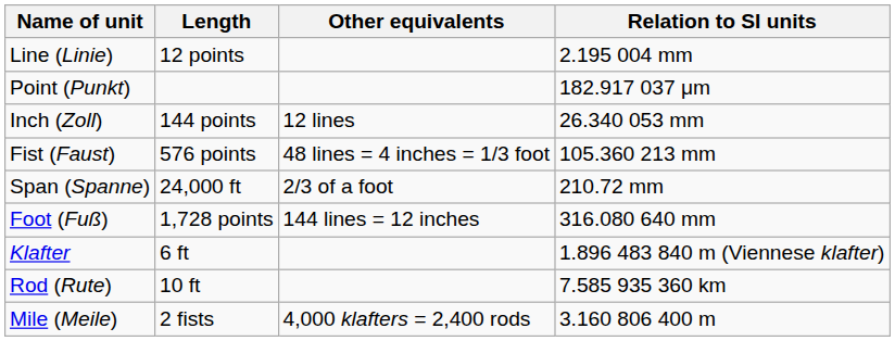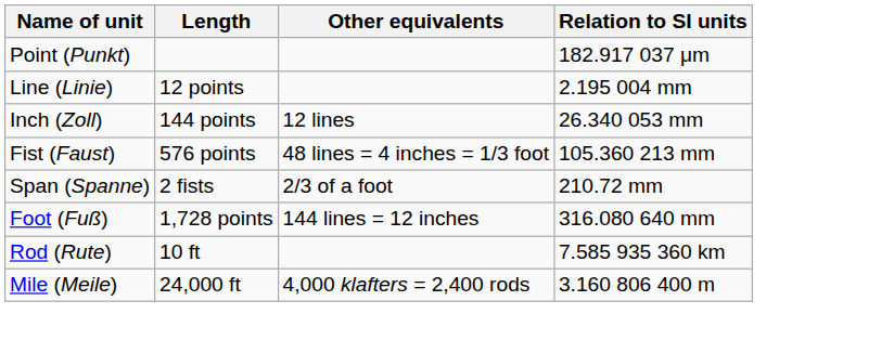 <table class="wikitable">
 <tr>
 <th>Name of unit</th>
 <th>Length</th>
 <th>Other equivalents</th>
 <th>Relation to SI units</th>
 </tr>
 <tr>
+<td>Point (<em>Punkt</em>)</td>
+<td></td>
+<td></td>
+<td>182.917 037 μm</td>
+</tr>
+<tr>
 <td>Line (<em>Linie</em>)</td>
 <td>12 points</td>
 <td></td>
 <td>2.195 004 mm</td>
-</tr>
-<tr>
-<td>Point (<em>Punkt</em>)</td>
-<td></td>
-<td></td>
-<td>182.917 037 μm</td>
 </tr>
 <tr>
 <td>Inch (<em>Zoll</em>)</td>
 <td>144 points</td>
 <td>12 lines</td>
 <td>26.340 053 mm</td>
 </tr>
 <tr>
 <td>Fist (<em>Faust</em>)</td>
 <td>576 points</td>
 <td>48 lines = 4 inches = 1/3 foot</td>
 <td>105.360 213 mm</td>
 </tr>
 <tr>
 <td>Span (<em>Spanne</em>)</td>
-<td>24,000 ft</td>
+<td>2 fists</td>
 <td>2/3 of a foot</td>
 <td>210.72 mm</td>
 </tr>
 <tr>
 <td><a href='#'>Foot</a> (<em>Fuß</em>)</td>
 <td>1,728 points</td>
 <td>144 lines = 12 inches</td>
 <td>316.080 640 mm</td>
 </tr>
 <tr>
-<td><em><a href='#'>Klafter</a></em></td>
-<td>6 ft</td>
-<td></td>
-<td>1.896 483 840 m (Viennese <em>klafter</em>)</td>
-</tr>
-<tr>
 <td><a href='#'>Rod</a> (<em>Rute</em>)</td>
 <td>10 ft</td>
 <td></td>
 <td>7.585 935 360 km</td>
 </tr>
 <tr>
 <td><a href='#'>Mile</a> (<em>Meile</em>)</td>
-<td>2 fists</td>
+<td>24,000 ft</td>
 <td>4,000 <em>klafters</em> = 2,400 rods</td>
 <td>3.160 806 400 m</td>
 </tr>
 </table>
